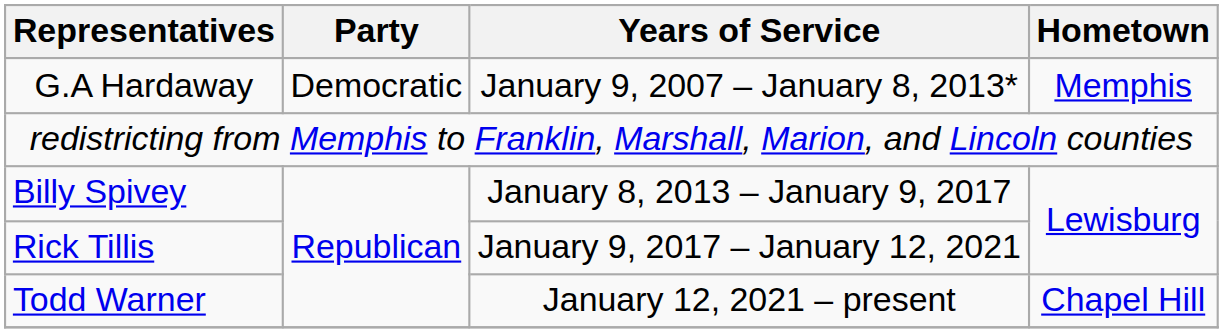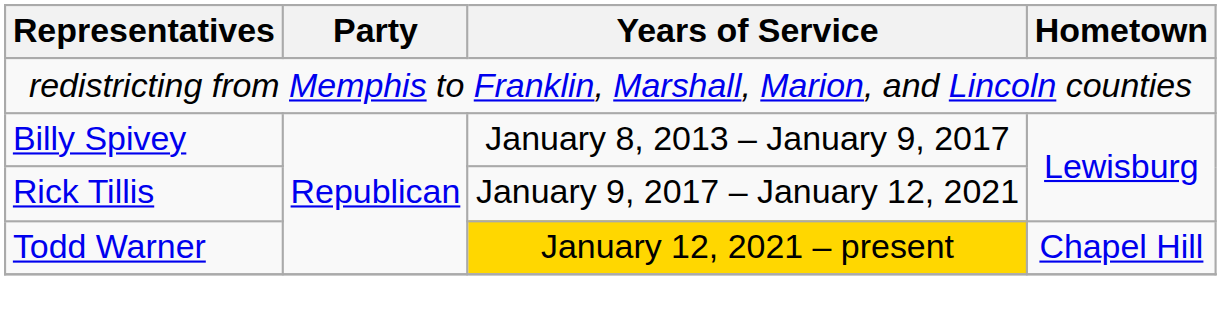 <table class=wikitable style="text-align:center">
 <tr>
 <th>Representatives</th>
 <th>Party</th>
 <th>Years of Service</th>
 <th>Hometown</th>
-</tr>
-<tr>
-<td>G.A Hardaway</td>
-<td>Democratic</td>
-<td>January 9, 2007 – January 8, 2013*</td>
-<td><a href='#'>Memphis</a></td>
 </tr>
 <tr>
 <td colspan="4"><em>redistricting from <a href='#'>Memphis</a> to <a href='#'>Franklin</a>, <a href='#'>Marshall</a>, <a href='#'>Marion</a>, and <a href='#'>Lincoln</a> counties</em></td>
 </tr>
 <tr>
 <td align="left" nowrap=""><a href='#'>Billy Spivey</a></td>
 <td rowspan="3" ><a href='#'>Republican</a></td>
 <td>January 8, 2013 – January 9, 2017</td>
 <td rowspan="2"><a href='#'>Lewisburg</a></td>
 </tr>
 <tr>
 <td align="left" nowrap=""><a href='#'>Rick Tillis</a></td>
 <td>January 9, 2017 – January 12, 2021</td>
 </tr>
 <tr>
 <td align="left" nowrap=""><a href='#'>Todd Warner</a></td>
-<td>January 12, 2021 – present</td>
+<td style="background: gold;">January 12, 2021 – present</td>
 <td><a href='#'>Chapel Hill</a></td>
 </tr>
 <tr>
 </tr>
 </table>
